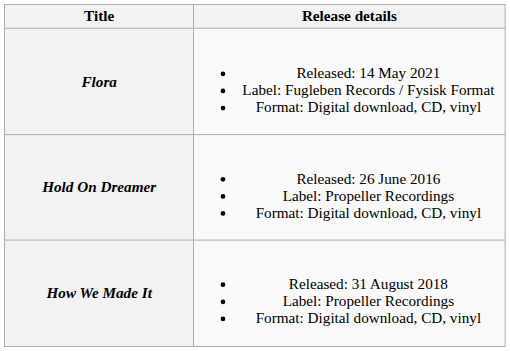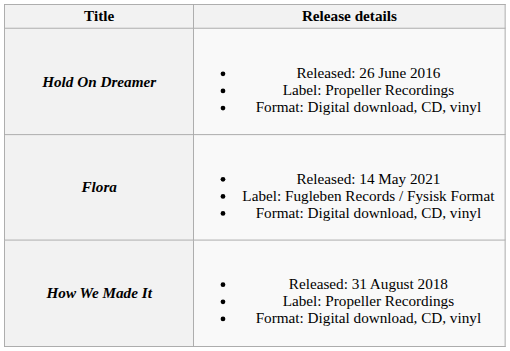 <table class="wikitable plainrowheaders" style="text-align:center;">
 <tr>
 <th scope="col" style="width:12em;">Title</th>
 <th scope="col" style="width:20em;">Release details</th>
 </tr>
 <tr>
+<th scope="row"><em>Hold On Dreamer</em></th>
+<td><br><ul><li>Released: 26 June 2016</li><li>Label: Propeller Recordings</li><li>Format: Digital download, CD, vinyl</li></ul></td>
+</tr>
+<tr>
 <th scope="row"><em>Flora</em></th>
 <td><br><ul><li>Released: 14 May 2021</li><li>Label: Fugleben Records / Fysisk Format</li><li>Format: Digital download, CD, vinyl</li></ul></td>
-</tr>
-<tr>
-<th scope="row"><em>Hold On Dreamer</em></th>
-<td><br><ul><li>Released: 26 June 2016</li><li>Label: Propeller Recordings</li><li>Format: Digital download, CD, vinyl</li></ul></td>
 </tr>
 <tr>
 <th scope="row"><em>How We Made It</em></th>
 <td><br><ul><li>Released: 31 August 2018</li><li>Label: Propeller Recordings</li><li>Format: Digital download, CD, vinyl</li></ul></td>
 </tr>
 </table>
